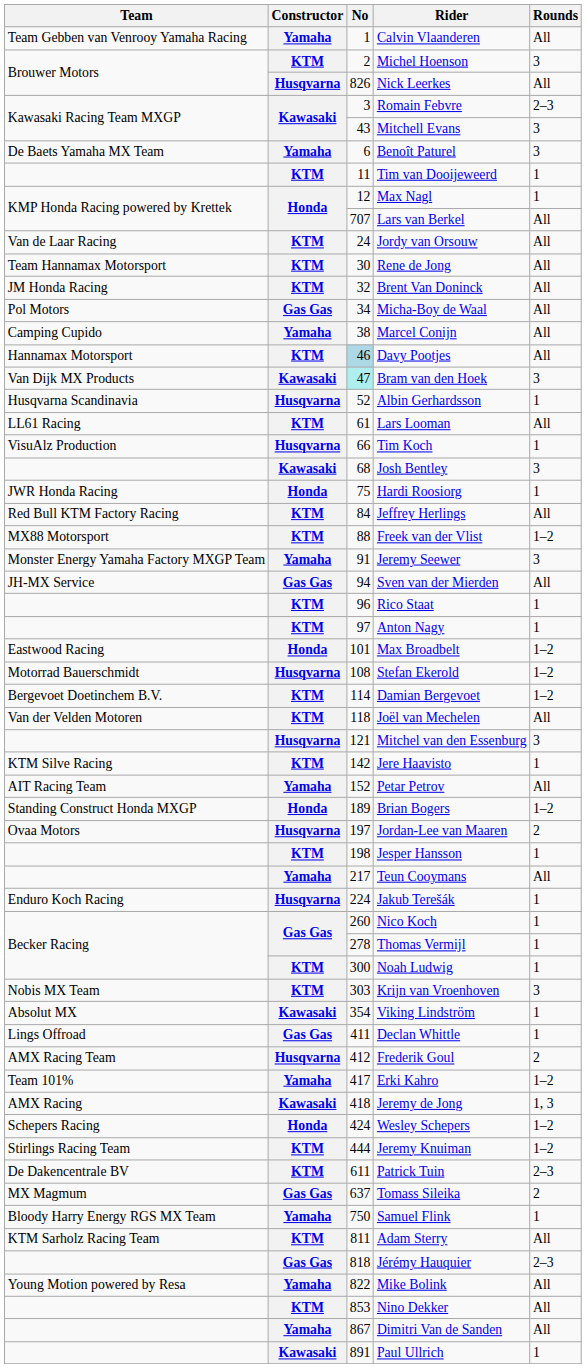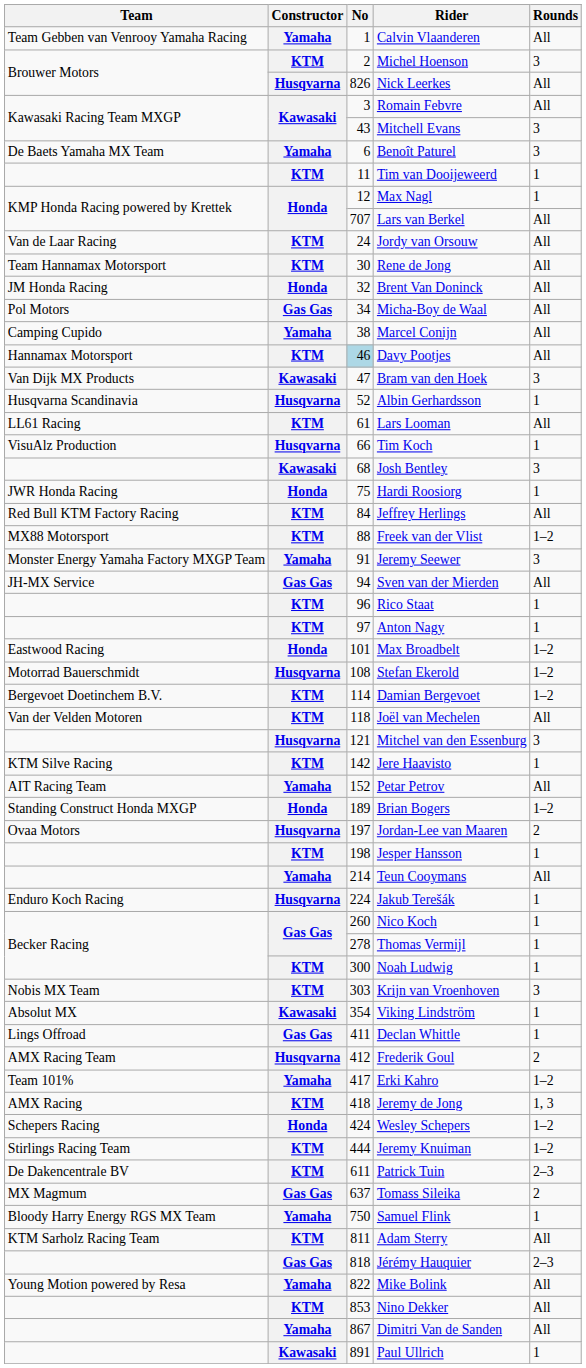 <table class="wikitable" style="font-size: 85%;">
 <tr>
 <th>Team</th>
 <th>Constructor</th>
 <th>No</th>
 <th>Rider</th>
 <th>Rounds</th>
 </tr>
 <tr>
 <td>Team Gebben van Venrooy Yamaha Racing</td>
 <th><a href='#'>Yamaha</a></th>
 <td align="right">1</td>
 <td> <a href='#'>Calvin Vlaanderen</a></td>
 <td>All</td>
 </tr>
 <tr>
 <td rowspan=2>Brouwer Motors</td>
 <th><a href='#'>KTM</a></th>
 <td align="right">2</td>
 <td> <a href='#'>Michel Hoenson</a></td>
 <td>3</td>
 </tr>
 <tr>
 <th><a href='#'>Husqvarna</a></th>
 <td align="right">826</td>
 <td> <a href='#'>Nick Leerkes</a></td>
 <td>All</td>
 </tr>
 <tr>
 <td rowspan=2>Kawasaki Racing Team MXGP</td>
 <th rowspan=2><a href='#'>Kawasaki</a></th>
 <td align="right">3</td>
 <td> <a href='#'>Romain Febvre</a></td>
-<td>2–3</td>
+<td>All</td>
 </tr>
 <tr>
 <td align="right">43</td>
 <td> <a href='#'>Mitchell Evans</a></td>
 <td>3</td>
 </tr>
 <tr>
 <td>De Baets Yamaha MX Team</td>
 <th><a href='#'>Yamaha</a></th>
 <td align="right">6</td>
 <td> <a href='#'>Benoît Paturel</a></td>
 <td>3</td>
 </tr>
 <tr>
 <td></td>
 <th><a href='#'>KTM</a></th>
 <td align="right">11</td>
 <td> <a href='#'>Tim van Dooijeweerd</a></td>
 <td>1</td>
 </tr>
 <tr>
 <td rowspan=2>KMP Honda Racing powered by Krettek</td>
 <th rowspan=2><a href='#'>Honda</a></th>
 <td align="right">12</td>
 <td> <a href='#'>Max Nagl</a></td>
 <td>1</td>
 </tr>
 <tr>
 <td align="right">707</td>
 <td> <a href='#'>Lars van Berkel</a></td>
 <td>All</td>
 </tr>
 <tr>
 <td>Van de Laar Racing</td>
 <th><a href='#'>KTM</a></th>
 <td align="right">24</td>
 <td> <a href='#'>Jordy van Orsouw</a></td>
 <td>All</td>
 </tr>
 <tr>
 <td>Team Hannamax Motorsport</td>
 <th><a href='#'>KTM</a></th>
 <td align="right">30</td>
 <td> <a href='#'>Rene de Jong</a></td>
 <td>All</td>
 </tr>
 <tr>
 <td>JM Honda Racing</td>
-<th><a href='#'>KTM</a></th>
+<th><a href='#'>Honda</a></th>
 <td align="right">32</td>
 <td> <a href='#'>Brent Van Doninck</a></td>
 <td>All</td>
 </tr>
 <tr>
 <td>Pol Motors</td>
 <th><a href='#'>Gas Gas</a></th>
 <td align="right">34</td>
 <td> <a href='#'>Micha-Boy de Waal</a></td>
 <td>All</td>
 </tr>
 <tr>
 <td>Camping Cupido</td>
 <th><a href='#'>Yamaha</a></th>
 <td align="right">38</td>
 <td> <a href='#'>Marcel Conijn</a></td>
 <td>All</td>
 </tr>
 <tr>
 <td>Hannamax Motorsport</td>
 <th><a href='#'>KTM</a></th>
 <td align="right" style="background: lightblue;">46</td>
 <td> <a href='#'>Davy Pootjes</a></td>
 <td>All</td>
 </tr>
 <tr>
 <td>Van Dijk MX Products</td>
 <th><a href='#'>Kawasaki</a></th>
-<td align="right" style="background: paleturquoise;">47</td>
+<td align="right">47</td>
 <td> <a href='#'>Bram van den Hoek</a></td>
 <td>3</td>
 </tr>
 <tr>
 <td>Husqvarna Scandinavia</td>
 <th><a href='#'>Husqvarna</a></th>
 <td align="right">52</td>
 <td> <a href='#'>Albin Gerhardsson</a></td>
 <td>1</td>
 </tr>
 <tr>
 <td>LL61 Racing</td>
 <th><a href='#'>KTM</a></th>
 <td align="right">61</td>
 <td> <a href='#'>Lars Looman</a></td>
 <td>All</td>
 </tr>
 <tr>
 <td>VisuAlz Production</td>
 <th><a href='#'>Husqvarna</a></th>
 <td align="right">66</td>
 <td> <a href='#'>Tim Koch</a></td>
 <td>1</td>
 </tr>
 <tr>
 <td></td>
 <th><a href='#'>Kawasaki</a></th>
 <td align="right">68</td>
 <td> <a href='#'>Josh Bentley</a></td>
 <td>3</td>
 </tr>
 <tr>
 <td>JWR Honda Racing</td>
 <th><a href='#'>Honda</a></th>
 <td align="right">75</td>
 <td> <a href='#'>Hardi Roosiorg</a></td>
 <td>1</td>
 </tr>
 <tr>
 <td>Red Bull KTM Factory Racing</td>
 <th><a href='#'>KTM</a></th>
 <td align="right">84</td>
 <td> <a href='#'>Jeffrey Herlings</a></td>
 <td>All</td>
 </tr>
 <tr>
 <td>MX88 Motorsport</td>
 <th><a href='#'>KTM</a></th>
 <td align="right">88</td>
 <td> <a href='#'>Freek van der Vlist</a></td>
 <td>1–2</td>
 </tr>
 <tr>
 <td>Monster Energy Yamaha Factory MXGP Team</td>
 <th><a href='#'>Yamaha</a></th>
 <td align="right">91</td>
 <td> <a href='#'>Jeremy Seewer</a></td>
 <td>3</td>
 </tr>
 <tr>
 <td>JH-MX Service</td>
 <th><a href='#'>Gas Gas</a></th>
 <td align="right">94</td>
 <td> <a href='#'>Sven van der Mierden</a></td>
 <td>All</td>
 </tr>
 <tr>
 <td></td>
 <th><a href='#'>KTM</a></th>
 <td align="right">96</td>
 <td> <a href='#'>Rico Staat</a></td>
 <td>1</td>
 </tr>
 <tr>
 <td></td>
 <th><a href='#'>KTM</a></th>
 <td align="right">97</td>
 <td> <a href='#'>Anton Nagy</a></td>
 <td>1</td>
 </tr>
 <tr>
 <td>Eastwood Racing</td>
 <th><a href='#'>Honda</a></th>
 <td align="right">101</td>
 <td> <a href='#'>Max Broadbelt</a></td>
 <td>1–2</td>
 </tr>
 <tr>
 <td>Motorrad Bauerschmidt</td>
 <th><a href='#'>Husqvarna</a></th>
 <td align="right">108</td>
 <td> <a href='#'>Stefan Ekerold</a></td>
 <td>1–2</td>
 </tr>
 <tr>
 <td>Bergevoet Doetinchem B.V.</td>
 <th><a href='#'>KTM</a></th>
 <td align="right">114</td>
 <td> <a href='#'>Damian Bergevoet</a></td>
 <td>1–2</td>
 </tr>
 <tr>
 <td>Van der Velden Motoren</td>
 <th><a href='#'>KTM</a></th>
 <td align="right">118</td>
 <td> <a href='#'>Joël van Mechelen</a></td>
 <td>All</td>
 </tr>
 <tr>
 <td></td>
 <th><a href='#'>Husqvarna</a></th>
 <td align="right">121</td>
 <td> <a href='#'>Mitchel van den Essenburg</a></td>
 <td>3</td>
 </tr>
 <tr>
 <td>KTM Silve Racing</td>
 <th><a href='#'>KTM</a></th>
 <td align="right">142</td>
 <td> <a href='#'>Jere Haavisto</a></td>
 <td>1</td>
 </tr>
 <tr>
 <td>AIT Racing Team</td>
 <th><a href='#'>Yamaha</a></th>
 <td align="right">152</td>
 <td> <a href='#'>Petar Petrov</a></td>
 <td>All</td>
 </tr>
 <tr>
 <td>Standing Construct Honda MXGP</td>
 <th><a href='#'>Honda</a></th>
 <td align="right">189</td>
 <td> <a href='#'>Brian Bogers</a></td>
 <td>1–2</td>
 </tr>
 <tr>
 <td>Ovaa Motors</td>
 <th><a href='#'>Husqvarna</a></th>
 <td align="right">197</td>
 <td> <a href='#'>Jordan-Lee van Maaren</a></td>
 <td>2</td>
 </tr>
 <tr>
 <td></td>
 <th><a href='#'>KTM</a></th>
 <td align="right">198</td>
 <td> <a href='#'>Jesper Hansson</a></td>
 <td>1</td>
 </tr>
 <tr>
 <td></td>
 <th><a href='#'>Yamaha</a></th>
-<td align="right">217</td>
+<td align="right">214</td>
 <td> <a href='#'>Teun Cooymans</a></td>
 <td>All</td>
 </tr>
 <tr>
 <td>Enduro Koch Racing</td>
 <th><a href='#'>Husqvarna</a></th>
 <td align="right">224</td>
 <td> <a href='#'>Jakub Terešák</a></td>
 <td>1</td>
 </tr>
 <tr>
 <td rowspan=3>Becker Racing</td>
 <th rowspan=2><a href='#'>Gas Gas</a></th>
 <td align="right">260</td>
 <td> <a href='#'>Nico Koch</a></td>
 <td>1</td>
 </tr>
 <tr>
 <td align="right">278</td>
 <td> <a href='#'>Thomas Vermijl</a></td>
 <td>1</td>
 </tr>
 <tr>
 <th><a href='#'>KTM</a></th>
 <td align="right">300</td>
 <td> <a href='#'>Noah Ludwig</a></td>
 <td>1</td>
 </tr>
 <tr>
 <td>Nobis MX Team</td>
 <th><a href='#'>KTM</a></th>
 <td align="right">303</td>
 <td> <a href='#'>Krijn van Vroenhoven</a></td>
 <td>3</td>
 </tr>
 <tr>
 <td>Absolut MX</td>
 <th><a href='#'>Kawasaki</a></th>
 <td align="right">354</td>
 <td> <a href='#'>Viking Lindström</a></td>
 <td>1</td>
 </tr>
 <tr>
 <td>Lings Offroad</td>
 <th><a href='#'>Gas Gas</a></th>
 <td align="right">411</td>
 <td> <a href='#'>Declan Whittle</a></td>
 <td>1</td>
 </tr>
 <tr>
 <td>AMX Racing Team</td>
 <th><a href='#'>Husqvarna</a></th>
 <td align="right">412</td>
 <td> <a href='#'>Frederik Goul</a></td>
 <td>2</td>
 </tr>
 <tr>
 <td>Team 101%</td>
 <th><a href='#'>Yamaha</a></th>
 <td align="right">417</td>
 <td> <a href='#'>Erki Kahro</a></td>
 <td>1–2</td>
 </tr>
 <tr>
 <td>AMX Racing</td>
-<th><a href='#'>Kawasaki</a></th>
+<th><a href='#'>KTM</a></th>
 <td align="right">418</td>
 <td> <a href='#'>Jeremy de Jong</a></td>
 <td>1, 3</td>
 </tr>
 <tr>
 <td>Schepers Racing</td>
 <th><a href='#'>Honda</a></th>
 <td align="right">424</td>
 <td> <a href='#'>Wesley Schepers</a></td>
 <td>1–2</td>
 </tr>
 <tr>
 <td>Stirlings Racing Team</td>
 <th><a href='#'>KTM</a></th>
 <td align="right">444</td>
 <td> <a href='#'>Jeremy Knuiman</a></td>
 <td>1–2</td>
 </tr>
 <tr>
 <td>De Dakencentrale BV</td>
 <th><a href='#'>KTM</a></th>
 <td align="right">611</td>
 <td> <a href='#'>Patrick Tuin</a></td>
 <td>2–3</td>
 </tr>
 <tr>
 <td>MX Magmum</td>
 <th><a href='#'>Gas Gas</a></th>
 <td align="right">637</td>
 <td> <a href='#'>Tomass Sileika</a></td>
 <td>2</td>
 </tr>
 <tr>
 <td>Bloody Harry Energy RGS MX Team</td>
 <th><a href='#'>Yamaha</a></th>
 <td align="right">750</td>
 <td> <a href='#'>Samuel Flink</a></td>
 <td>1</td>
 </tr>
 <tr>
 <td>KTM Sarholz Racing Team</td>
 <th><a href='#'>KTM</a></th>
 <td align="right">811</td>
 <td> <a href='#'>Adam Sterry</a></td>
 <td>All</td>
 </tr>
 <tr>
 <td></td>
 <th><a href='#'>Gas Gas</a></th>
 <td align="right">818</td>
 <td> <a href='#'>Jérémy Hauquier</a></td>
 <td>2–3</td>
 </tr>
 <tr>
 <td>Young Motion powered by Resa</td>
 <th><a href='#'>Yamaha</a></th>
 <td align="right">822</td>
 <td> <a href='#'>Mike Bolink</a></td>
 <td>All</td>
 </tr>
 <tr>
 <td></td>
 <th><a href='#'>KTM</a></th>
 <td align="right">853</td>
 <td> <a href='#'>Nino Dekker</a></td>
 <td>All</td>
 </tr>
 <tr>
 <td></td>
 <th><a href='#'>Yamaha</a></th>
 <td align="right">867</td>
 <td> <a href='#'>Dimitri Van de Sanden</a></td>
 <td>All</td>
 </tr>
 <tr>
 <td></td>
 <th><a href='#'>Kawasaki</a></th>
 <td align="right">891</td>
 <td> <a href='#'>Paul Ullrich</a></td>
 <td>1</td>
 </tr>
 <tr>
 </tr>
 </table>
